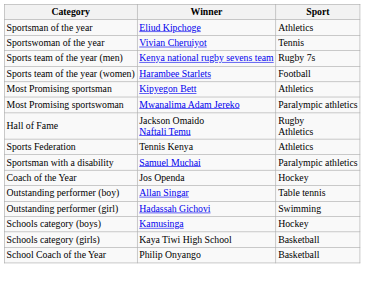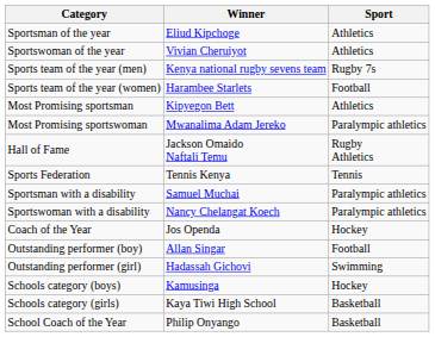 <table class="wikitable">
 <tr>
 <th>Category</th>
 <th>Winner</th>
 <th>Sport</th>
 </tr>
 <tr>
 <td>Sportsman of the year</td>
 <td><a href='#'>Eliud Kipchoge</a></td>
 <td>Athletics</td>
 </tr>
 <tr>
 <td>Sportswoman of the year</td>
 <td><a href='#'>Vivian Cheruiyot</a></td>
-<td>Tennis</td>
+<td>Athletics</td>
 </tr>
 <tr>
 <td>Sports team of the year (men)</td>
 <td><a href='#'>Kenya national rugby sevens team</a></td>
 <td>Rugby 7s</td>
 </tr>
 <tr>
 <td>Sports team of the year (women)</td>
 <td><a href='#'>Harambee Starlets</a></td>
 <td>Football</td>
 </tr>
 <tr>
 <td>Most Promising sportsman</td>
 <td><a href='#'>Kipyegon Bett</a></td>
 <td>Athletics</td>
 </tr>
 <tr>
 <td>Most Promising sportswoman</td>
 <td><a href='#'>Mwanalima Adam Jereko</a></td>
 <td>Paralympic athletics</td>
 </tr>
 <tr>
 <td>Hall of Fame</td>
 <td>Jackson Omaido<br><a href='#'>Naftali Temu</a></td>
 <td>Rugby<br>Athletics</td>
 </tr>
 <tr>
 <td>Sports Federation</td>
 <td>Tennis Kenya</td>
-<td>Athletics</td>
+<td>Tennis</td>
 </tr>
 <tr>
 <td>Sportsman with a disability</td>
 <td><a href='#'>Samuel Muchai</a></td>
+<td>Paralympic athletics</td>
+</tr>
+<tr>
+<td>Sportswoman with a disability</td>
+<td><a href='#'>Nancy Chelangat Koech</a></td>
 <td>Paralympic athletics</td>
 </tr>
 <tr>
 <td>Coach of the Year</td>
 <td>Jos Openda</td>
 <td>Hockey</td>
 </tr>
 <tr>
 <td>Outstanding performer (boy)</td>
 <td><a href='#'>Allan Singar</a></td>
-<td>Table tennis</td>
+<td>Football</td>
 </tr>
 <tr>
 <td>Outstanding performer (girl)</td>
 <td><a href='#'>Hadassah Gichovi</a></td>
 <td>Swimming</td>
 </tr>
 <tr>
 <td>Schools category (boys)</td>
 <td><a href='#'>Kamusinga</a></td>
 <td>Hockey</td>
 </tr>
 <tr>
 <td>Schools category (girls)</td>
 <td>Kaya Tiwi High School</td>
 <td>Basketball</td>
 </tr>
 <tr>
 <td>School Coach of the Year</td>
 <td>Philip Onyango</td>
 <td>Basketball</td>
 </tr>
 </table>
